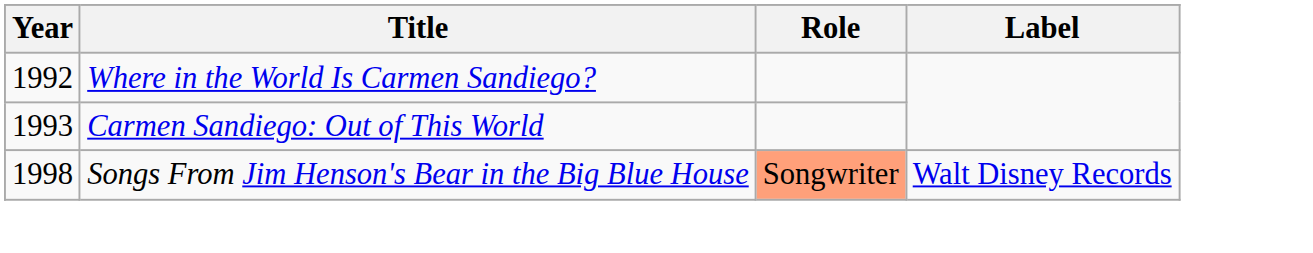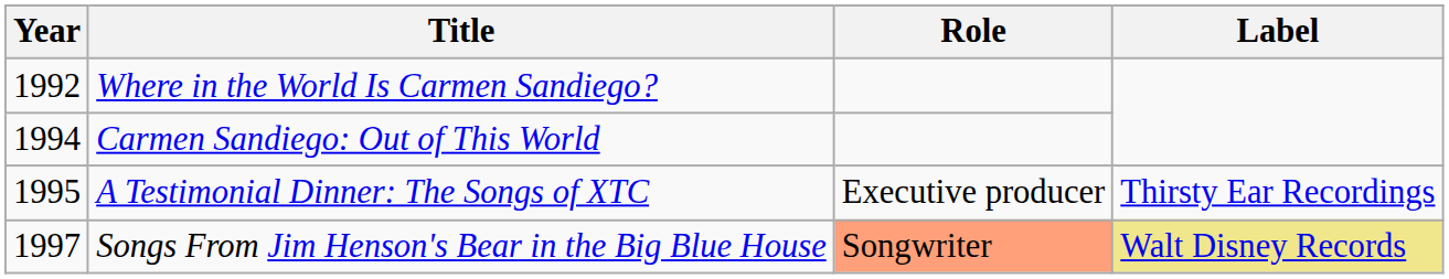 <table class="wikitable">
 <tr>
 <th>Year</th>
 <th>Title</th>
 <th>Role</th>
 <th>Label</th>
 </tr>
 <tr>
 <td>1992</td>
 <td><em><a href='#'>Where in the World Is Carmen Sandiego?</a></em></td>
 <td></td>
 <td rowspan="2"></td>
 </tr>
 <tr>
-<td>1993</td>
+<td>1994</td>
 <td><em><a href='#'>Carmen Sandiego: Out of This World</a></em></td>
 <td></td>
 </tr>
 <tr>
-<td>1998</td>
+<td>1995</td>
+<td><em><a href='#'>A Testimonial Dinner: The Songs of XTC</a></em></td>
+<td>Executive producer</td>
+<td><a href='#'>Thirsty Ear Recordings</a></td>
+</tr>
+<tr>
+<td>1997</td>
 <td><em>Songs From <a href='#'>Jim Henson's Bear in the Big Blue House</a></em></td>
 <td style="background: lightsalmon;">Songwriter</td>
-<td><a href='#'>Walt Disney Records</a></td>
+<td style="background: khaki;"><a href='#'>Walt Disney Records</a></td>
 </tr>
 </table>
